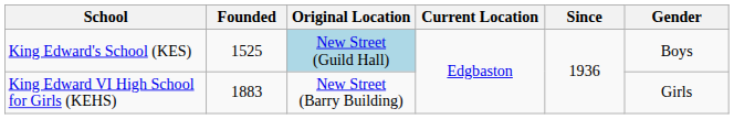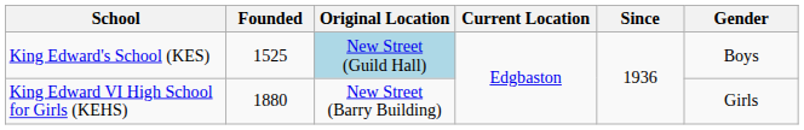 <table border="1" class="wikitable" style="text-align: center;">
 <tr>
 <th width="200">School</th>
 <th width="75">Founded</th>
 <th width="125">Original Location</th>
 <th width="125">Current Location</th>
 <th width="75">Since</th>
 <th width="100">Gender</th>
 </tr>
 <tr>
 <td style="text-align: left;"><a href='#'>King Edward's School</a> (KES)</td>
 <td>1525</td>
 <td style="background: lightblue;"><a href='#'>New Street</a><br>(Guild Hall)</td>
 <td ! rowspan=2><a href='#'>Edgbaston</a></td>
 <td ! rowspan=2>1936</td>
 <td>Boys</td>
 </tr>
 <tr>
 <td style="text-align: left;"><a href='#'>King Edward VI High School for Girls</a> (KEHS)</td>
-<td>1883</td>
+<td>1880</td>
 <td><a href='#'>New Street</a><br>(Barry Building)</td>
 <td>Girls</td>
 </tr>
 </table>
